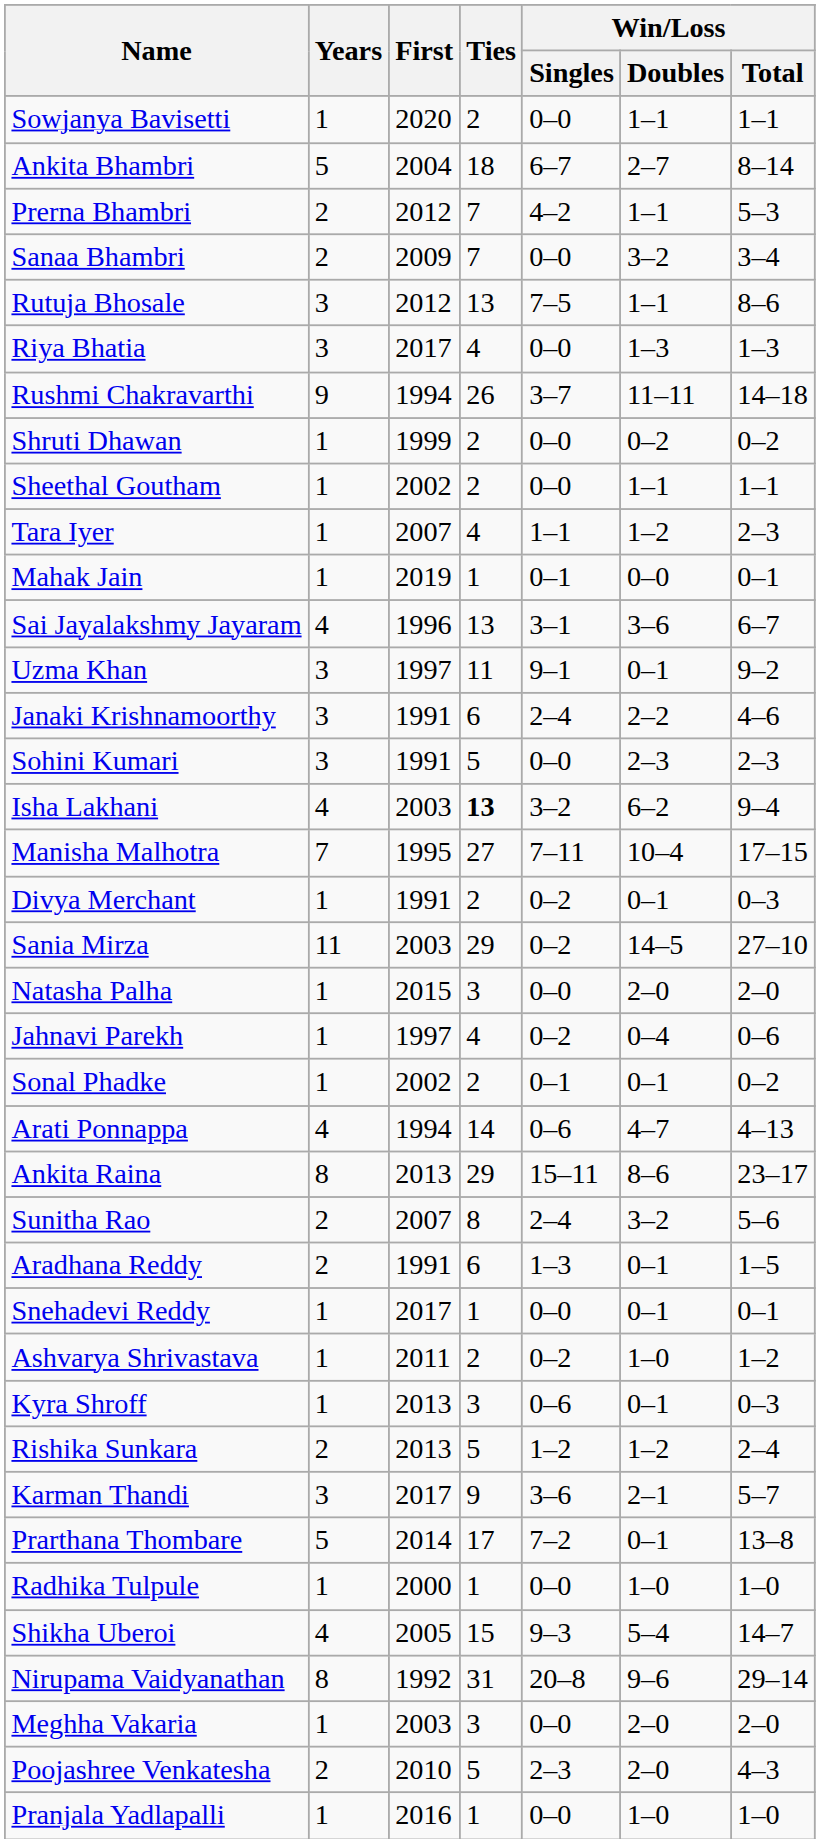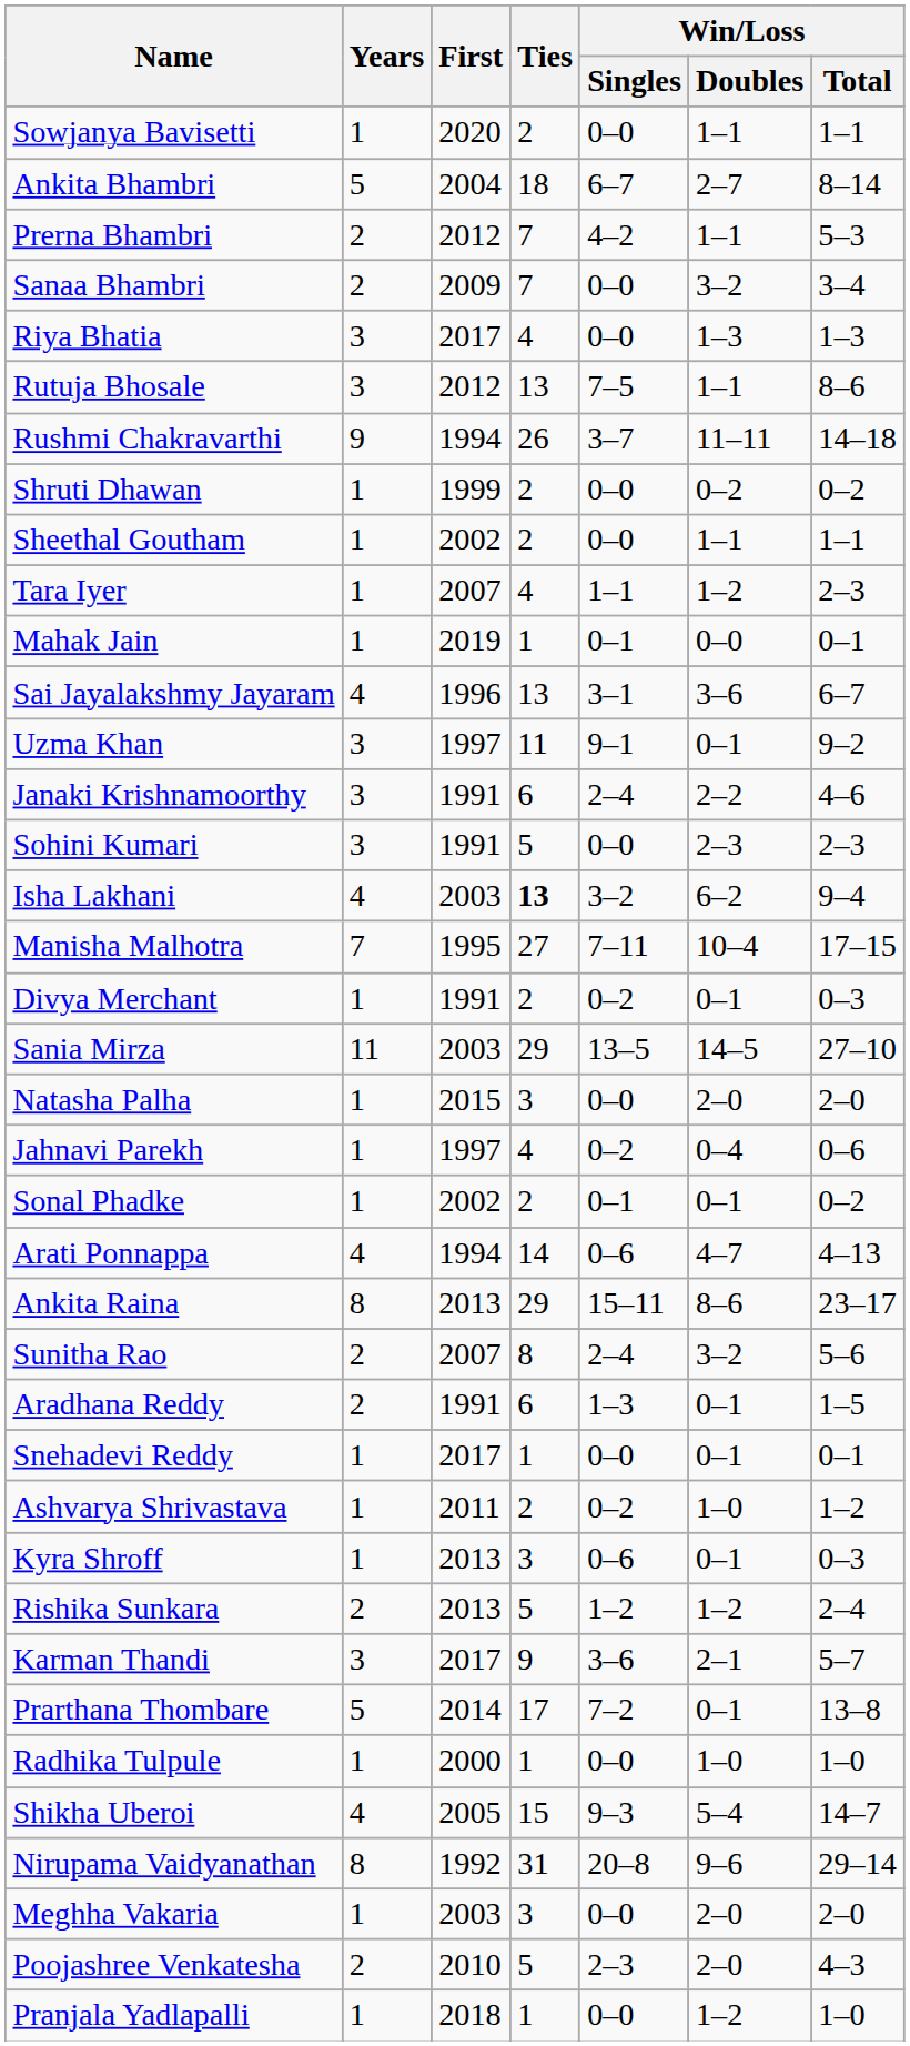 <table class="wikitable sortable" style="font-size:97%">
 <tr>
 <th rowspan="2">Name</th>
 <th rowspan="2">Years</th>
 <th rowspan="2">First</th>
 <th rowspan="2">Ties</th>
 <th colspan="3" class="unsortable">Win/Loss</th>
 </tr>
 <tr>
 <th>Singles</th>
 <th>Doubles</th>
 <th>Total</th>
 </tr>
 <tr>
 <td><a href='#'>Sowjanya Bavisetti</a></td>
 <td>1</td>
 <td>2020</td>
 <td>2</td>
 <td>0–0</td>
 <td>1–1</td>
 <td>1–1</td>
 </tr>
 <tr>
 <td><a href='#'>Ankita Bhambri</a></td>
 <td>5</td>
 <td>2004</td>
 <td>18</td>
 <td>6–7</td>
 <td>2–7</td>
 <td>8–14</td>
 </tr>
 <tr>
 <td><a href='#'>Prerna Bhambri</a></td>
 <td>2</td>
 <td>2012</td>
 <td>7</td>
 <td>4–2</td>
 <td>1–1</td>
 <td>5–3</td>
 </tr>
 <tr>
 <td><a href='#'>Sanaa Bhambri</a></td>
 <td>2</td>
 <td>2009</td>
 <td>7</td>
 <td>0–0</td>
 <td>3–2</td>
 <td>3–4</td>
 </tr>
 <tr>
+<td><a href='#'>Riya Bhatia</a></td>
+<td>3</td>
+<td>2017</td>
+<td>4</td>
+<td>0–0</td>
+<td>1–3</td>
+<td>1–3</td>
+</tr>
+<tr>
 <td><a href='#'>Rutuja Bhosale</a></td>
 <td>3</td>
 <td>2012</td>
 <td>13</td>
 <td>7–5</td>
 <td>1–1</td>
 <td>8–6</td>
-</tr>
-<tr>
-<td><a href='#'>Riya Bhatia</a></td>
-<td>3</td>
-<td>2017</td>
-<td>4</td>
-<td>0–0</td>
-<td>1–3</td>
-<td>1–3</td>
 </tr>
 <tr>
 <td><a href='#'>Rushmi Chakravarthi</a></td>
 <td>9</td>
 <td>1994</td>
 <td>26</td>
 <td>3–7</td>
 <td>11–11</td>
 <td>14–18</td>
 </tr>
 <tr>
 <td><a href='#'>Shruti Dhawan</a></td>
 <td>1</td>
 <td>1999</td>
 <td>2</td>
 <td>0–0</td>
 <td>0–2</td>
 <td>0–2</td>
 </tr>
 <tr>
 <td><a href='#'>Sheethal Goutham</a></td>
 <td>1</td>
 <td>2002</td>
 <td>2</td>
 <td>0–0</td>
 <td>1–1</td>
 <td>1–1</td>
 </tr>
 <tr>
 <td><a href='#'>Tara Iyer</a></td>
 <td>1</td>
 <td>2007</td>
 <td>4</td>
 <td>1–1</td>
 <td>1–2</td>
 <td>2–3</td>
 </tr>
 <tr>
 <td><a href='#'>Mahak Jain</a></td>
 <td>1</td>
 <td>2019</td>
 <td>1</td>
 <td>0–1</td>
 <td>0–0</td>
 <td>0–1</td>
 </tr>
 <tr>
 <td><a href='#'>Sai Jayalakshmy Jayaram</a></td>
 <td>4</td>
 <td>1996</td>
 <td>13</td>
 <td>3–1</td>
 <td>3–6</td>
 <td>6–7</td>
 </tr>
 <tr>
 <td><a href='#'>Uzma Khan</a></td>
 <td>3</td>
 <td>1997</td>
 <td>11</td>
 <td>9–1</td>
 <td>0–1</td>
 <td>9–2</td>
 </tr>
 <tr>
 <td><a href='#'>Janaki Krishnamoorthy</a></td>
 <td>3</td>
 <td>1991</td>
 <td>6</td>
 <td>2–4</td>
 <td>2–2</td>
 <td>4–6</td>
 </tr>
 <tr>
 <td><a href='#'>Sohini Kumari</a></td>
 <td>3</td>
 <td>1991</td>
 <td>5</td>
 <td>0–0</td>
 <td>2–3</td>
 <td>2–3</td>
 </tr>
 <tr>
 <td><a href='#'>Isha Lakhani</a></td>
 <td>4</td>
 <td>2003</td>
 <td><strong>13</strong></td>
 <td>3–2</td>
 <td>6–2</td>
 <td>9–4</td>
 </tr>
 <tr>
 <td><a href='#'>Manisha Malhotra</a></td>
 <td>7</td>
 <td>1995</td>
 <td>27</td>
 <td>7–11</td>
 <td>10–4</td>
 <td>17–15</td>
 </tr>
 <tr>
 <td><a href='#'>Divya Merchant</a></td>
 <td>1</td>
 <td>1991</td>
 <td>2</td>
 <td>0–2</td>
 <td>0–1</td>
 <td>0–3</td>
 </tr>
 <tr>
 <td><a href='#'>Sania Mirza</a></td>
 <td>11</td>
 <td>2003</td>
 <td>29</td>
-<td>0–2</td>
+<td>13–5</td>
 <td>14–5</td>
 <td>27–10</td>
 </tr>
 <tr>
 <td><a href='#'>Natasha Palha</a></td>
 <td>1</td>
 <td>2015</td>
 <td>3</td>
 <td>0–0</td>
 <td>2–0</td>
 <td>2–0</td>
 </tr>
 <tr>
 <td><a href='#'>Jahnavi Parekh</a></td>
 <td>1</td>
 <td>1997</td>
 <td>4</td>
 <td>0–2</td>
 <td>0–4</td>
 <td>0–6</td>
 </tr>
 <tr>
 <td><a href='#'>Sonal Phadke</a></td>
 <td>1</td>
 <td>2002</td>
 <td>2</td>
 <td>0–1</td>
 <td>0–1</td>
 <td>0–2</td>
 </tr>
 <tr>
 <td><a href='#'>Arati Ponnappa</a></td>
 <td>4</td>
 <td>1994</td>
 <td>14</td>
 <td>0–6</td>
 <td>4–7</td>
 <td>4–13</td>
 </tr>
 <tr>
 <td><a href='#'>Ankita Raina</a></td>
 <td>8</td>
 <td>2013</td>
 <td>29</td>
 <td>15–11</td>
 <td>8–6</td>
 <td>23–17</td>
 </tr>
 <tr>
 <td><a href='#'>Sunitha Rao</a></td>
 <td>2</td>
 <td>2007</td>
 <td>8</td>
 <td>2–4</td>
 <td>3–2</td>
 <td>5–6</td>
 </tr>
 <tr>
 <td><a href='#'>Aradhana Reddy</a></td>
 <td>2</td>
 <td>1991</td>
 <td>6</td>
 <td>1–3</td>
 <td>0–1</td>
 <td>1–5</td>
 </tr>
 <tr>
 <td><a href='#'>Snehadevi Reddy</a></td>
 <td>1</td>
 <td>2017</td>
 <td>1</td>
 <td>0–0</td>
 <td>0–1</td>
 <td>0–1</td>
 </tr>
 <tr>
 <td><a href='#'>Ashvarya Shrivastava</a></td>
 <td>1</td>
 <td>2011</td>
 <td>2</td>
 <td>0–2</td>
 <td>1–0</td>
 <td>1–2</td>
 </tr>
 <tr>
 <td><a href='#'>Kyra Shroff</a></td>
 <td>1</td>
 <td>2013</td>
 <td>3</td>
 <td>0–6</td>
 <td>0–1</td>
 <td>0–3</td>
 </tr>
 <tr>
 <td><a href='#'>Rishika Sunkara</a></td>
 <td>2</td>
 <td>2013</td>
 <td>5</td>
 <td>1–2</td>
 <td>1–2</td>
 <td>2–4</td>
 </tr>
 <tr>
 <td><a href='#'>Karman Thandi</a></td>
 <td>3</td>
 <td>2017</td>
 <td>9</td>
 <td>3–6</td>
 <td>2–1</td>
 <td>5–7</td>
 </tr>
 <tr>
 <td><a href='#'>Prarthana Thombare</a></td>
 <td>5</td>
 <td>2014</td>
 <td>17</td>
 <td>7–2</td>
 <td>0–1</td>
 <td>13–8</td>
 </tr>
 <tr>
 <td><a href='#'>Radhika Tulpule</a></td>
 <td>1</td>
 <td>2000</td>
 <td>1</td>
 <td>0–0</td>
 <td>1–0</td>
 <td>1–0</td>
 </tr>
 <tr>
 <td><a href='#'>Shikha Uberoi</a></td>
 <td>4</td>
 <td>2005</td>
 <td>15</td>
 <td>9–3</td>
 <td>5–4</td>
 <td>14–7</td>
 </tr>
 <tr>
 <td><a href='#'>Nirupama Vaidyanathan</a></td>
 <td>8</td>
 <td>1992</td>
 <td>31</td>
 <td>20–8</td>
 <td>9–6</td>
 <td>29–14</td>
 </tr>
 <tr>
 <td><a href='#'>Meghha Vakaria</a></td>
 <td>1</td>
 <td>2003</td>
 <td>3</td>
 <td>0–0</td>
 <td>2–0</td>
 <td>2–0</td>
 </tr>
 <tr>
 <td><a href='#'>Poojashree Venkatesha</a></td>
 <td>2</td>
 <td>2010</td>
 <td>5</td>
 <td>2–3</td>
 <td>2–0</td>
 <td>4–3</td>
 </tr>
 <tr>
 <td><a href='#'>Pranjala Yadlapalli</a></td>
 <td>1</td>
-<td>2016</td>
+<td>2018</td>
 <td>1</td>
 <td>0–0</td>
-<td>1–0</td>
+<td>1–2</td>
 <td>1–0</td>
 </tr>
 </table>
